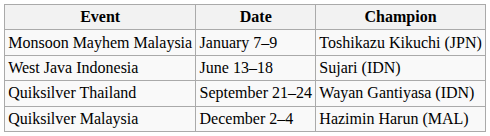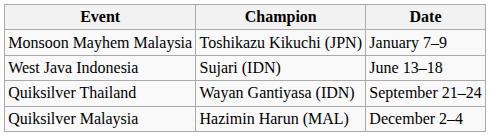 <table class="wikitable">
 <tr>
 <th>Event</th>
+<th>Champion</th>
 <th>Date</th>
-<th>Champion</th>
 </tr>
 <tr>
 <td>Monsoon Mayhem Malaysia</td>
+<td>Toshikazu Kikuchi (JPN)</td>
 <td>January 7–9</td>
-<td>Toshikazu Kikuchi (JPN)</td>
 </tr>
 <tr>
 <td>West Java Indonesia</td>
+<td>Sujari (IDN)</td>
 <td>June 13–18</td>
-<td>Sujari (IDN)</td>
 </tr>
 <tr>
 <td>Quiksilver Thailand</td>
+<td>Wayan Gantiyasa (IDN)</td>
 <td>September 21–24</td>
-<td>Wayan Gantiyasa (IDN)</td>
 </tr>
 <tr>
 <td>Quiksilver Malaysia</td>
+<td>Hazimin Harun (MAL)</td>
 <td>December 2–4</td>
-<td>Hazimin Harun (MAL)</td>
 </tr>
 </table>
